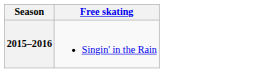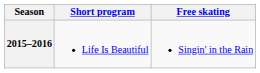 <table class=wikitable style=text-align:center>
 <tr>
 <th>Season</th>
+<th><a href='#'>Short program</a></th>
 <th><a href='#'>Free skating</a></th>
 </tr>
 <tr>
 <th>2015–2016 <br> </th>
+<td><br><ul><li><a href='#'>Life Is Beautiful</a> <br></li></ul></td>
 <td><br><ul><li><a href='#'>Singin' in the Rain</a> <br></li></ul></td>
 </tr>
 </table>
